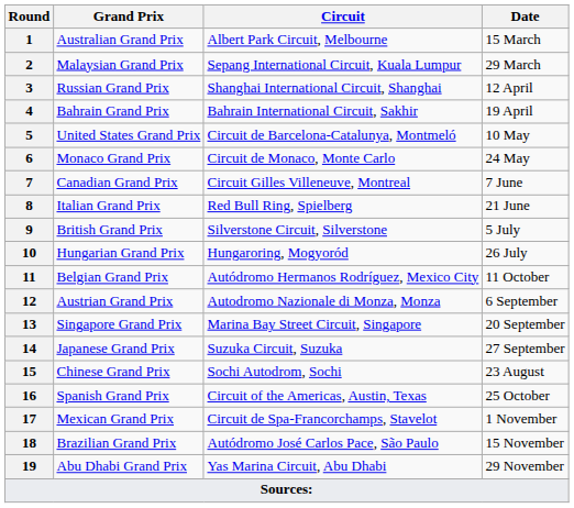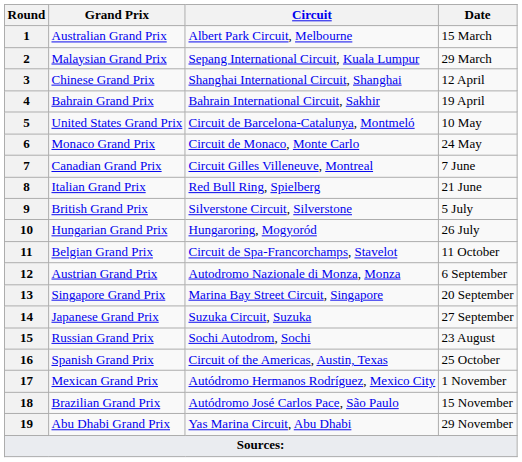 <table class="wikitable" style="font-size:85%;">
 <tr>
 <th scope=col>Round</th>
 <th scope=col>Grand Prix</th>
 <th scope=col><a href='#'>Circuit</a></th>
 <th scope=col>Date</th>
 </tr>
 <tr>
 <th scope=row>1</th>
 <td><a href='#'>Australian Grand Prix</a></td>
 <td> <a href='#'>Albert Park Circuit</a>, <a href='#'>Melbourne</a></td>
 <td>15 March</td>
 </tr>
 <tr>
 <th scope=row>2</th>
 <td><a href='#'>Malaysian Grand Prix</a></td>
 <td> <a href='#'>Sepang International Circuit</a>, <a href='#'>Kuala Lumpur</a></td>
 <td>29 March</td>
 </tr>
 <tr>
 <th scope=row>3</th>
-<td><a href='#'>Russian Grand Prix</a></td>
+<td><a href='#'>Chinese Grand Prix</a></td>
 <td> <a href='#'>Shanghai International Circuit</a>, <a href='#'>Shanghai</a></td>
 <td>12 April</td>
 </tr>
 <tr>
 <th scope=row>4</th>
 <td><a href='#'>Bahrain Grand Prix</a></td>
 <td> <a href='#'>Bahrain International Circuit</a>, <a href='#'>Sakhir</a></td>
 <td>19 April</td>
 </tr>
 <tr>
 <th scope=row>5</th>
 <td><a href='#'>United States Grand Prix</a></td>
 <td> <a href='#'>Circuit de Barcelona-Catalunya</a>, <a href='#'>Montmeló</a></td>
 <td>10 May</td>
 </tr>
 <tr>
 <th scope=row>6</th>
 <td><a href='#'>Monaco Grand Prix</a></td>
 <td> <a href='#'>Circuit de Monaco</a>, <a href='#'>Monte Carlo</a></td>
 <td>24 May</td>
 </tr>
 <tr>
 <th scope=row>7</th>
 <td><a href='#'>Canadian Grand Prix</a></td>
 <td> <a href='#'>Circuit Gilles Villeneuve</a>, <a href='#'>Montreal</a></td>
 <td>7 June</td>
 </tr>
 <tr>
 <th scope=row>8</th>
 <td><a href='#'>Italian Grand Prix</a></td>
 <td> <a href='#'>Red Bull Ring</a>, <a href='#'>Spielberg</a></td>
 <td>21 June</td>
 </tr>
 <tr>
 <th scope=row>9</th>
 <td><a href='#'>British Grand Prix</a></td>
 <td> <a href='#'>Silverstone Circuit</a>, <a href='#'>Silverstone</a></td>
 <td>5 July</td>
 </tr>
 <tr>
 <th scope=row>10</th>
 <td><a href='#'>Hungarian Grand Prix</a></td>
 <td> <a href='#'>Hungaroring</a>, <a href='#'>Mogyoród</a></td>
 <td>26 July</td>
 </tr>
 <tr>
 <th scope=row>11</th>
 <td><a href='#'>Belgian Grand Prix</a></td>
-<td> <a href='#'>Autódromo Hermanos Rodríguez</a>, <a href='#'>Mexico City</a></td>
+<td> <a href='#'>Circuit de Spa-Francorchamps</a>, <a href='#'>Stavelot</a></td>
 <td>11 October</td>
 </tr>
 <tr>
 <th scope=row>12</th>
 <td><a href='#'>Austrian Grand Prix</a></td>
 <td> <a href='#'>Autodromo Nazionale di Monza</a>, <a href='#'>Monza</a></td>
 <td>6 September</td>
 </tr>
 <tr>
 <th scope=row>13</th>
 <td><a href='#'>Singapore Grand Prix</a></td>
 <td> <a href='#'>Marina Bay Street Circuit</a>, <a href='#'>Singapore</a></td>
 <td>20 September</td>
 </tr>
 <tr>
 <th scope=row>14</th>
 <td><a href='#'>Japanese Grand Prix</a></td>
 <td> <a href='#'>Suzuka Circuit</a>, <a href='#'>Suzuka</a></td>
 <td>27 September</td>
 </tr>
 <tr>
 <th scope=row>15</th>
-<td><a href='#'>Chinese Grand Prix</a></td>
+<td><a href='#'>Russian Grand Prix</a></td>
 <td> <a href='#'>Sochi Autodrom</a>, <a href='#'>Sochi</a></td>
 <td>23 August</td>
 </tr>
 <tr>
 <th scope=row>16</th>
 <td><a href='#'>Spanish Grand Prix</a></td>
 <td> <a href='#'>Circuit of the Americas</a>, <a href='#'>Austin, Texas</a></td>
 <td>25 October</td>
 </tr>
 <tr>
 <th scope=row>17</th>
 <td><a href='#'>Mexican Grand Prix</a></td>
-<td> <a href='#'>Circuit de Spa-Francorchamps</a>, <a href='#'>Stavelot</a></td>
+<td> <a href='#'>Autódromo Hermanos Rodríguez</a>, <a href='#'>Mexico City</a></td>
 <td>1 November</td>
 </tr>
 <tr>
 <th scope=row>18</th>
 <td><a href='#'>Brazilian Grand Prix</a></td>
 <td> <a href='#'>Autódromo José Carlos Pace</a>, <a href='#'>São Paulo</a></td>
 <td>15 November</td>
 </tr>
 <tr>
 <th scope=row>19</th>
 <td><a href='#'>Abu Dhabi Grand Prix</a></td>
 <td> <a href='#'>Yas Marina Circuit</a>, <a href='#'>Abu Dhabi</a></td>
 <td>29 November</td>
 </tr>
 <tr>
 <td colspan="5" style="background-color:#EAECF0;text-align:center"><strong>Sources:</strong></td>
 </tr>
 </table>
